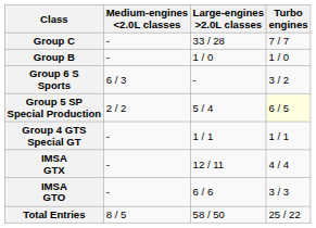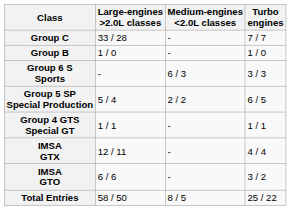 <table class="wikitable" style="font-size: 95%">
 <tr>
 <th>Class</th>
+<th>Large-engines<br> >2.0L classes</th>
 <th>Medium-engines<br> <2.0L classes</th>
-<th>Large-engines<br> >2.0L classes</th>
 <th>Turbo<br>engines</th>
 </tr>
 <tr>
 <th>Group C</th>
+<td>33 / 28</td>
 <td>-</td>
-<td>33 / 28</td>
 <td>7 / 7</td>
 </tr>
 <tr>
 <th>Group B</th>
+<td>1 / 0</td>
 <td>-</td>
-<td>1 / 0</td>
 <td>1 / 0</td>
 </tr>
 <tr>
 <th>Group 6 S<br> Sports</th>
+<td>-</td>
 <td>6 / 3</td>
+<td>3 / 3</td>
+</tr>
+<tr>
+<th>Group 5 SP<br> Special Production</th>
+<td>5 / 4</td>
+<td>2 / 2</td>
+<td>6 / 5</td>
+</tr>
+<tr>
+<th>Group 4 GTS<br> Special GT</th>
+<td>1 / 1</td>
+<td>-</td>
+<td>1 / 1</td>
+</tr>
+<tr>
+<th>IMSA <br> GTX</th>
+<td>12 / 11</td>
+<td>-</td>
+<td>4 / 4</td>
+</tr>
+<tr>
+<th>IMSA <br> GTO</th>
+<td>6 / 6</td>
 <td>-</td>
 <td>3 / 2</td>
 </tr>
 <tr>
-<th>Group 5 SP<br> Special Production</th>
-<td>2 / 2</td>
-<td>5 / 4</td>
-<td style="background: lightyellow;">6 / 5</td>
-</tr>
-<tr>
-<th>Group 4 GTS<br> Special GT</th>
-<td>-</td>
-<td>1 / 1</td>
-<td>1 / 1</td>
-</tr>
-<tr>
-<th>IMSA <br> GTX</th>
-<td>-</td>
-<td>12 / 11</td>
-<td>4 / 4</td>
-</tr>
-<tr>
-<th>IMSA <br> GTO</th>
-<td>-</td>
-<td>6 / 6</td>
-<td>3 / 3</td>
-</tr>
-<tr>
 <th>Total Entries</th>
+<td>58 / 50</td>
 <td>8 /  5</td>
-<td>58 / 50</td>
 <td>25 / 22</td>
 </tr>
 </table>
